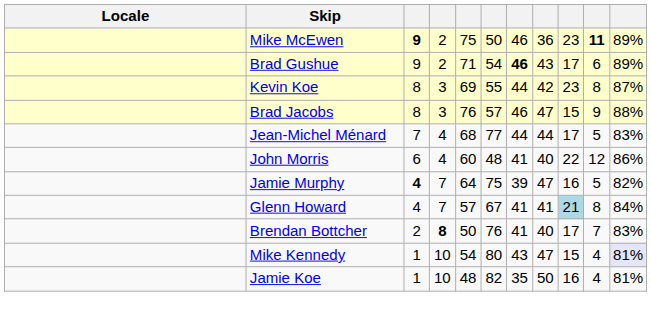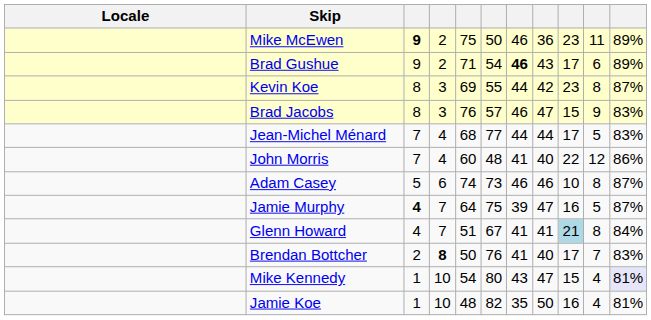 <table class=wikitable style="text-align: center;">
 <tr>
 <th width=250>Locale</th>
 <th width=160>Skip</th>
 <th width=20></th>
 <th width=20></th>
 <th width=20></th>
 <th width=20></th>
 <th width=20></th>
 <th width=20></th>
 <th width=20></th>
 <th width=20></th>
 <th width=20></th>
 </tr>
 <tr bgcolor=#ffffcc>
 <td style="text-align: left;"></td>
 <td style="text-align: left;"><a href='#'>Mike McEwen</a></td>
 <td><strong>9</strong></td>
 <td>2</td>
 <td>75</td>
 <td>50</td>
 <td>46</td>
 <td>36</td>
 <td>23</td>
-<td><strong>11</strong></td>
+<td>11</td>
 <td>89%</td>
 </tr>
 <tr bgcolor=#ffffcc>
 <td style="text-align: left;"></td>
 <td style="text-align: left;"><a href='#'>Brad Gushue</a></td>
 <td>9</td>
 <td>2</td>
 <td>71</td>
 <td>54</td>
 <td><strong>46</strong></td>
 <td>43</td>
 <td>17</td>
 <td>6</td>
 <td>89%</td>
 </tr>
 <tr bgcolor=#ffffcc>
 <td style="text-align: left;"></td>
 <td style="text-align: left;"><a href='#'>Kevin Koe</a></td>
 <td>8</td>
 <td>3</td>
 <td>69</td>
 <td>55</td>
 <td>44</td>
 <td>42</td>
 <td>23</td>
 <td>8</td>
 <td>87%</td>
 </tr>
 <tr bgcolor=#ffffcc>
 <td style="text-align: left;"></td>
 <td style="text-align: left;"><a href='#'>Brad Jacobs</a></td>
 <td>8</td>
 <td>3</td>
 <td>76</td>
 <td>57</td>
 <td>46</td>
 <td>47</td>
 <td>15</td>
 <td>9</td>
-<td>88%</td>
+<td>83%</td>
 </tr>
 <tr>
 <td style="text-align: left;"></td>
 <td style="text-align: left;"><a href='#'>Jean-Michel Ménard</a></td>
 <td>7</td>
 <td>4</td>
 <td>68</td>
 <td>77</td>
 <td>44</td>
 <td>44</td>
 <td>17</td>
 <td>5</td>
 <td>83%</td>
 </tr>
 <tr>
 <td style="text-align: left;"></td>
 <td style="text-align: left;"><a href='#'>John Morris</a></td>
-<td>6</td>
+<td>7</td>
 <td>4</td>
 <td>60</td>
 <td>48</td>
 <td>41</td>
 <td>40</td>
 <td>22</td>
 <td>12</td>
 <td>86%</td>
+</tr>
+<tr>
+<td style="text-align: left;"></td>
+<td style="text-align: left;"><a href='#'>Adam Casey</a></td>
+<td>5</td>
+<td>6</td>
+<td>74</td>
+<td>73</td>
+<td>46</td>
+<td>46</td>
+<td>10</td>
+<td>8</td>
+<td>87%</td>
 </tr>
 <tr>
 <td style="text-align: left;"></td>
 <td style="text-align: left;"><a href='#'>Jamie Murphy</a></td>
 <td><strong>4</strong></td>
 <td>7</td>
 <td>64</td>
 <td>75</td>
 <td>39</td>
 <td>47</td>
 <td>16</td>
 <td>5</td>
-<td>82%</td>
+<td>87%</td>
 </tr>
 <tr>
 <td style="text-align: left;"></td>
 <td style="text-align: left;"><a href='#'>Glenn Howard</a></td>
 <td>4</td>
 <td>7</td>
-<td>57</td>
+<td>51</td>
 <td>67</td>
 <td>41</td>
 <td>41</td>
 <td style="background: lightblue;">21</td>
 <td>8</td>
 <td>84%</td>
 </tr>
 <tr>
 <td style="text-align: left;"></td>
 <td style="text-align: left;"><a href='#'>Brendan Bottcher</a></td>
 <td>2</td>
 <td><strong>8</strong></td>
 <td>50</td>
 <td>76</td>
 <td>41</td>
 <td>40</td>
 <td>17</td>
 <td>7</td>
 <td>83%</td>
 </tr>
 <tr>
 <td style="text-align: left;"></td>
 <td style="text-align: left;"><a href='#'>Mike Kennedy</a></td>
 <td>1</td>
 <td>10</td>
 <td>54</td>
 <td>80</td>
 <td>43</td>
 <td>47</td>
 <td>15</td>
 <td>4</td>
 <td style="background: lavender;">81%</td>
 </tr>
 <tr>
 <td style="text-align: left;"></td>
 <td style="text-align: left;"><a href='#'>Jamie Koe</a></td>
 <td>1</td>
 <td>10</td>
 <td>48</td>
 <td>82</td>
 <td>35</td>
 <td>50</td>
 <td>16</td>
 <td>4</td>
 <td>81%</td>
 </tr>
 </table>
